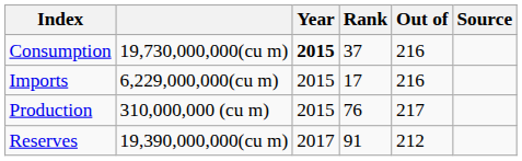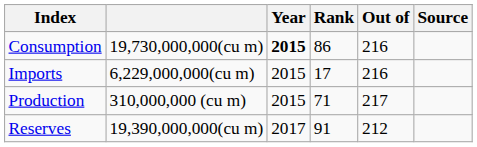 <table class="wikitable sortable">
 <tr>
 <th>Index</th>
 <th></th>
 <th>Year</th>
 <th>Rank</th>
 <th>Out of</th>
 <th>Source</th>
 </tr>
 <tr>
 <td><a href='#'>Consumption</a></td>
 <td>19,730,000,000(cu m)</td>
 <td><strong>2015</strong></td>
-<td>37</td>
+<td>86</td>
 <td>216</td>
 <td></td>
 </tr>
 <tr>
 <td><a href='#'>Imports</a></td>
 <td>6,229,000,000(cu m)</td>
 <td>2015</td>
 <td>17</td>
 <td>216</td>
 <td></td>
 </tr>
 <tr>
 <td><a href='#'>Production</a></td>
 <td>310,000,000 (cu m)</td>
 <td>2015</td>
-<td>76</td>
+<td>71</td>
 <td>217</td>
 <td></td>
 </tr>
 <tr>
 <td><a href='#'>Reserves</a></td>
 <td>19,390,000,000(cu m)</td>
 <td>2017</td>
 <td>91</td>
 <td>212</td>
 <td></td>
 </tr>
 </table>
